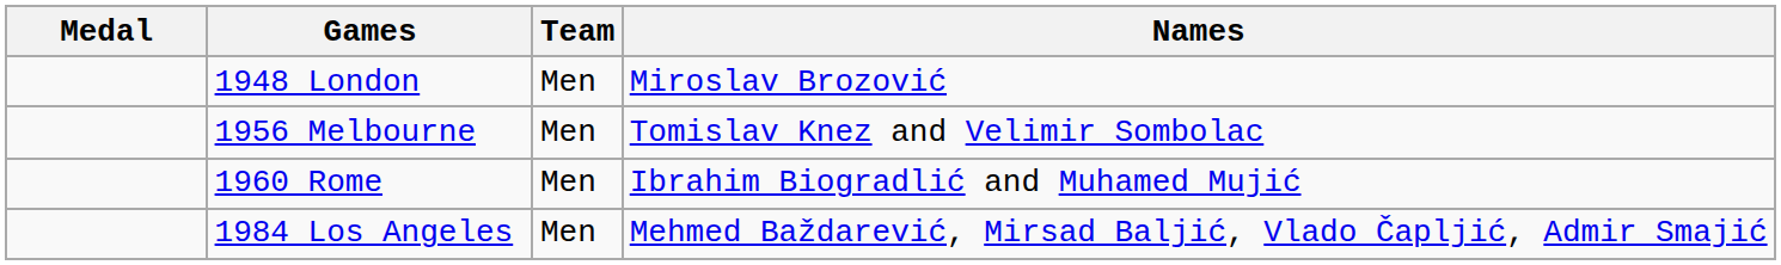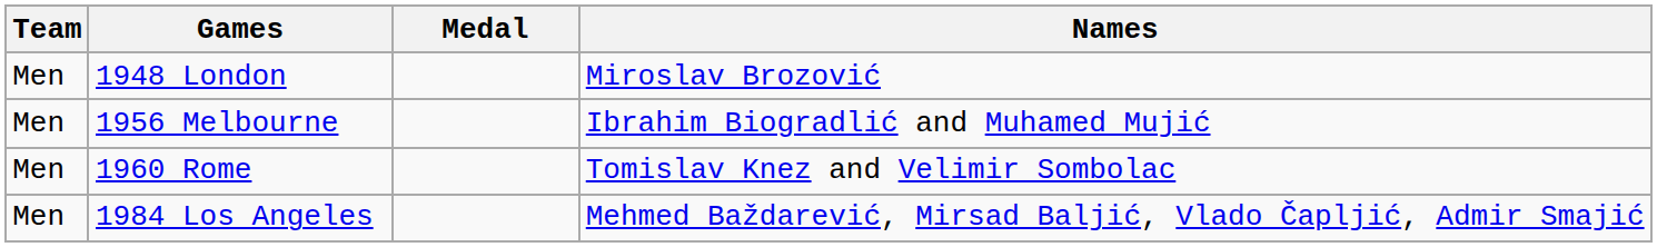 <table class="wikitable">
 <tr>
+<th>Team</th>
+<th style="width:10em">Games</th>
 <th style="width:6em">Medal</th>
-<th style="width:10em">Games</th>
-<th>Team</th>
 <th>Names</th>
 </tr>
 <tr>
+<td>Men</td>
+<td> <a href='#'>1948 London</a></td>
 <td></td>
-<td> <a href='#'>1948 London</a></td>
-<td>Men</td>
 <td><a href='#'>Miroslav Brozović</a></td>
 </tr>
 <tr>
+<td>Men</td>
+<td> <a href='#'>1956 Melbourne</a></td>
 <td></td>
-<td> <a href='#'>1956 Melbourne</a></td>
+<td><a href='#'>Ibrahim Biogradlić</a> and <a href='#'>Muhamed Mujić</a></td>
+</tr>
+<tr>
 <td>Men</td>
+<td> <a href='#'>1960 Rome</a></td>
+<td></td>
 <td><a href='#'>Tomislav Knez</a> and <a href='#'>Velimir Sombolac</a></td>
 </tr>
 <tr>
+<td>Men</td>
+<td> <a href='#'>1984 Los Angeles</a></td>
 <td></td>
-<td> <a href='#'>1960 Rome</a></td>
-<td>Men</td>
-<td><a href='#'>Ibrahim Biogradlić</a> and <a href='#'>Muhamed Mujić</a></td>
-</tr>
-<tr>
-<td></td>
-<td> <a href='#'>1984 Los Angeles</a></td>
-<td>Men</td>
 <td><a href='#'>Mehmed Baždarević</a>, <a href='#'>Mirsad Baljić</a>, <a href='#'>Vlado Čapljić</a>, <a href='#'>Admir Smajić</a></td>
 </tr>
 </table>
